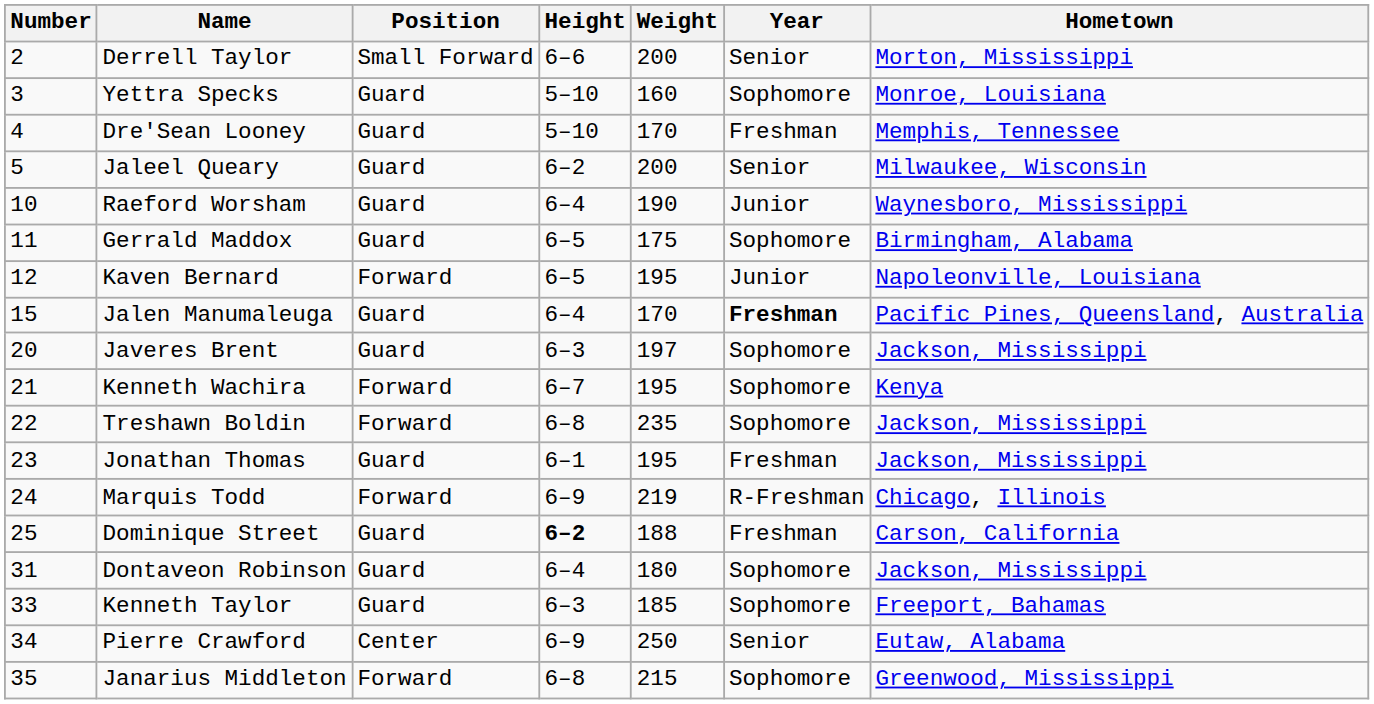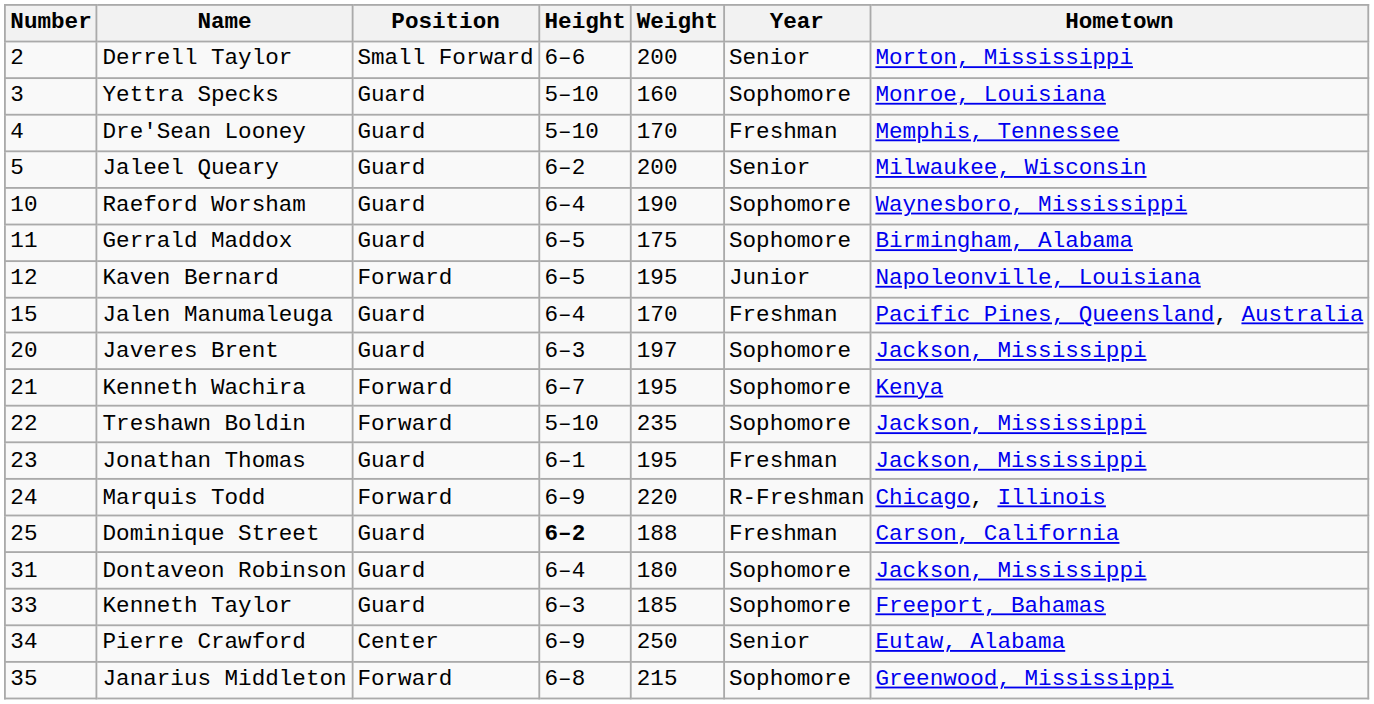 <table class="wikitable sortable" style="font-size: 95%;">
 <tr>
 <th>Number</th>
 <th>Name</th>
 <th>Position</th>
 <th>Height</th>
 <th>Weight</th>
 <th>Year</th>
 <th>Hometown</th>
 </tr>
 <tr>
 <td>2</td>
 <td>Derrell Taylor</td>
 <td>Small Forward</td>
 <td>6–6</td>
 <td>200</td>
 <td>Senior</td>
 <td><a href='#'>Morton, Mississippi</a></td>
 </tr>
 <tr>
 <td>3</td>
 <td>Yettra Specks</td>
 <td>Guard</td>
 <td>5–10</td>
 <td>160</td>
 <td>Sophomore</td>
 <td><a href='#'>Monroe, Louisiana</a></td>
 </tr>
 <tr>
 <td>4</td>
 <td>Dre'Sean Looney</td>
 <td>Guard</td>
 <td>5–10</td>
 <td>170</td>
 <td>Freshman</td>
 <td><a href='#'>Memphis, Tennessee</a></td>
 </tr>
 <tr>
 <td>5</td>
 <td>Jaleel Queary</td>
 <td>Guard</td>
 <td>6–2</td>
 <td>200</td>
 <td>Senior</td>
 <td><a href='#'>Milwaukee, Wisconsin</a></td>
 </tr>
 <tr>
 <td>10</td>
 <td>Raeford Worsham</td>
 <td>Guard</td>
 <td>6–4</td>
 <td>190</td>
-<td>Junior</td>
+<td>Sophomore</td>
 <td><a href='#'>Waynesboro, Mississippi</a></td>
 </tr>
 <tr>
 <td>11</td>
 <td>Gerrald Maddox</td>
 <td>Guard</td>
 <td>6–5</td>
 <td>175</td>
 <td>Sophomore</td>
 <td><a href='#'>Birmingham, Alabama</a></td>
 </tr>
 <tr>
 <td>12</td>
 <td>Kaven Bernard</td>
 <td>Forward</td>
 <td>6–5</td>
 <td>195</td>
 <td>Junior</td>
 <td><a href='#'>Napoleonville, Louisiana</a></td>
 </tr>
 <tr>
 <td>15</td>
 <td>Jalen Manumaleuga</td>
 <td>Guard</td>
 <td>6–4</td>
 <td>170</td>
-<td><strong>Freshman</strong></td>
+<td>Freshman</td>
 <td><a href='#'>Pacific Pines, Queensland</a>, <a href='#'>Australia</a></td>
 </tr>
 <tr>
 <td>20</td>
 <td>Javeres Brent</td>
 <td>Guard</td>
 <td>6–3</td>
 <td>197</td>
 <td>Sophomore</td>
 <td><a href='#'>Jackson, Mississippi</a></td>
 </tr>
 <tr>
 <td>21</td>
 <td>Kenneth Wachira</td>
 <td>Forward</td>
 <td>6–7</td>
 <td>195</td>
 <td>Sophomore</td>
 <td><a href='#'>Kenya</a></td>
 </tr>
 <tr>
 <td>22</td>
 <td>Treshawn Boldin</td>
 <td>Forward</td>
-<td>6–8</td>
+<td>5–10</td>
 <td>235</td>
 <td>Sophomore</td>
 <td><a href='#'>Jackson, Mississippi</a></td>
 </tr>
 <tr>
 <td>23</td>
 <td>Jonathan Thomas</td>
 <td>Guard</td>
 <td>6–1</td>
 <td>195</td>
 <td>Freshman</td>
 <td><a href='#'>Jackson, Mississippi</a></td>
 </tr>
 <tr>
 <td>24</td>
 <td>Marquis Todd</td>
 <td>Forward</td>
 <td>6–9</td>
-<td>219</td>
+<td>220</td>
 <td>R-Freshman</td>
 <td><a href='#'>Chicago</a>, <a href='#'>Illinois</a></td>
 </tr>
 <tr>
 <td>25</td>
 <td>Dominique Street</td>
 <td>Guard</td>
 <td><strong>6–2</strong></td>
 <td>188</td>
 <td>Freshman</td>
 <td><a href='#'>Carson, California</a></td>
 </tr>
 <tr>
 <td>31</td>
 <td>Dontaveon Robinson</td>
 <td>Guard</td>
 <td>6–4</td>
 <td>180</td>
 <td>Sophomore</td>
 <td><a href='#'>Jackson, Mississippi</a></td>
 </tr>
 <tr>
 <td>33</td>
 <td>Kenneth Taylor</td>
 <td>Guard</td>
 <td>6–3</td>
 <td>185</td>
 <td>Sophomore</td>
 <td><a href='#'>Freeport, Bahamas</a></td>
 </tr>
 <tr>
 <td>34</td>
 <td>Pierre Crawford</td>
 <td>Center</td>
 <td>6–9</td>
 <td>250</td>
 <td>Senior</td>
 <td><a href='#'>Eutaw, Alabama</a></td>
 </tr>
 <tr>
 <td>35</td>
 <td>Janarius Middleton</td>
 <td>Forward</td>
 <td>6–8</td>
 <td>215</td>
 <td>Sophomore</td>
 <td><a href='#'>Greenwood, Mississippi</a></td>
 </tr>
 </table>
